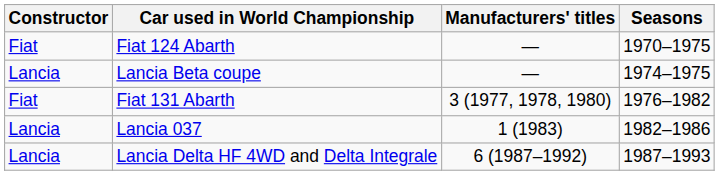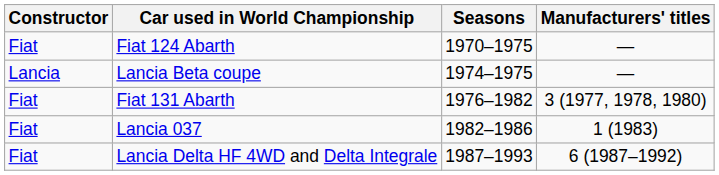 <table class="wikitable">
 <tr>
 <th>Constructor</th>
 <th>Car used in World Championship</th>
+<th>Seasons</th>
 <th>Manufacturers' titles</th>
-<th>Seasons</th>
 </tr>
 <tr>
 <td> <a href='#'>Fiat</a></td>
 <td><a href='#'>Fiat 124 Abarth</a></td>
+<td>1970–1975</td>
 <td style="text-align:center;">—</td>
-<td>1970–1975</td>
 </tr>
 <tr>
 <td> <a href='#'>Lancia</a></td>
 <td><a href='#'>Lancia Beta coupe</a></td>
+<td>1974–1975</td>
 <td style="text-align:center;">—</td>
-<td>1974–1975</td>
 </tr>
 <tr>
 <td> <a href='#'>Fiat</a></td>
 <td><a href='#'>Fiat 131 Abarth</a></td>
+<td>1976–1982</td>
 <td style="text-align:center;">3 (1977, 1978, 1980)</td>
-<td>1976–1982</td>
 </tr>
 <tr>
-<td> <a href='#'>Lancia</a></td>
+<td> <a href='#'>Fiat</a></td>
 <td><a href='#'>Lancia 037</a></td>
+<td>1982–1986</td>
 <td style="text-align:center;">1 (1983)</td>
-<td>1982–1986</td>
 </tr>
 <tr>
-<td> <a href='#'>Lancia</a></td>
+<td> <a href='#'>Fiat</a></td>
 <td><a href='#'>Lancia Delta HF 4WD</a> and <a href='#'>Delta Integrale</a></td>
+<td>1987–1993</td>
 <td style="text-align:center;">6 (1987–1992)</td>
-<td>1987–1993</td>
 </tr>
 </table>
